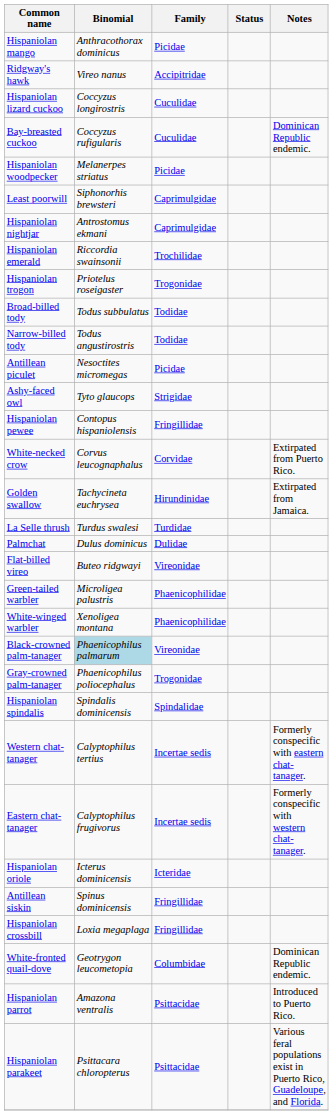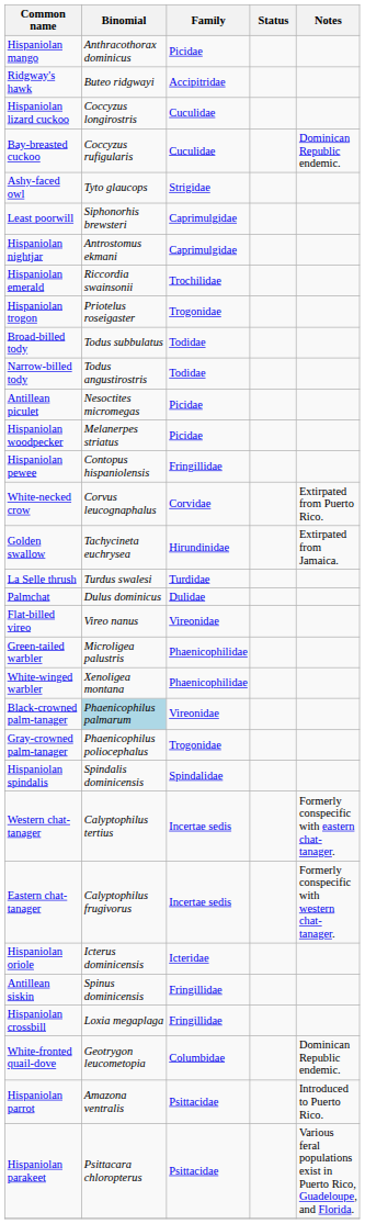 <table width=80% class="wikitable">
 <tr>
 <th width=26%>Common name</th>
 <th width=26%>Binomial</th>
 <th width=16%>Family</th>
 <th width=16%>Status</th>
 <th width=16%>Notes</th>
 </tr>
 <tr>
 <td><a href='#'>Hispaniolan mango</a></td>
 <td><em>Anthracothorax dominicus</em></td>
 <td><a href='#'>Picidae</a></td>
 <td></td>
 <td></td>
 </tr>
 <tr>
 <td><a href='#'>Ridgway's hawk</a></td>
-<td><em>Vireo nanus</em></td>
+<td><em>Buteo ridgwayi</em></td>
 <td><a href='#'>Accipitridae</a></td>
 <td></td>
 <td></td>
 </tr>
 <tr>
 <td><a href='#'>Hispaniolan lizard cuckoo</a></td>
 <td><em>Coccyzus longirostris</em></td>
 <td><a href='#'>Cuculidae</a></td>
 <td></td>
 <td></td>
 </tr>
 <tr>
 <td><a href='#'>Bay-breasted cuckoo</a></td>
 <td><em>Coccyzus rufigularis</em></td>
 <td><a href='#'>Cuculidae</a></td>
 <td></td>
 <td><a href='#'>Dominican Republic</a> endemic.</td>
 </tr>
 <tr>
-<td><a href='#'>Hispaniolan woodpecker</a></td>
-<td><em>Melanerpes striatus</em></td>
-<td><a href='#'>Picidae</a></td>
+<td><a href='#'>Ashy-faced owl</a></td>
+<td><em>Tyto glaucops</em></td>
+<td><a href='#'>Strigidae</a></td>
 <td></td>
 <td></td>
 </tr>
 <tr>
 <td><a href='#'>Least poorwill</a></td>
 <td><em>Siphonorhis brewsteri</em></td>
 <td><a href='#'>Caprimulgidae</a></td>
 <td></td>
 <td></td>
 </tr>
 <tr>
 <td><a href='#'>Hispaniolan nightjar</a></td>
 <td><em>Antrostomus ekmani</em></td>
 <td><a href='#'>Caprimulgidae</a></td>
 <td></td>
 <td></td>
 </tr>
 <tr>
 <td><a href='#'>Hispaniolan emerald</a></td>
 <td><em>Riccordia swainsonii</em></td>
 <td><a href='#'>Trochilidae</a></td>
 <td></td>
 <td></td>
 </tr>
 <tr>
 <td><a href='#'>Hispaniolan trogon</a></td>
 <td><em>Priotelus roseigaster</em></td>
 <td><a href='#'>Trogonidae</a></td>
 <td></td>
 <td></td>
 </tr>
 <tr>
 <td><a href='#'>Broad-billed tody</a></td>
 <td><em>Todus subbulatus</em></td>
 <td><a href='#'>Todidae</a></td>
 <td></td>
 <td></td>
 </tr>
 <tr>
 <td><a href='#'>Narrow-billed tody</a></td>
 <td><em>Todus angustirostris</em></td>
 <td><a href='#'>Todidae</a></td>
 <td></td>
 <td></td>
 </tr>
 <tr>
 <td><a href='#'>Antillean piculet</a></td>
 <td><em>Nesoctites micromegas</em></td>
 <td><a href='#'>Picidae</a></td>
 <td></td>
 <td></td>
 </tr>
 <tr>
-<td><a href='#'>Ashy-faced owl</a></td>
-<td><em>Tyto glaucops</em></td>
-<td><a href='#'>Strigidae</a></td>
+<td><a href='#'>Hispaniolan woodpecker</a></td>
+<td><em>Melanerpes striatus</em></td>
+<td><a href='#'>Picidae</a></td>
 <td></td>
 <td></td>
 </tr>
 <tr>
 <td><a href='#'>Hispaniolan pewee</a></td>
 <td><em>Contopus hispaniolensis</em></td>
 <td><a href='#'>Fringillidae</a></td>
 <td></td>
 <td></td>
 </tr>
 <tr>
 <td><a href='#'>White-necked crow</a></td>
 <td><em>Corvus leucognaphalus</em></td>
 <td><a href='#'>Corvidae</a></td>
 <td></td>
 <td>Extirpated from Puerto Rico.</td>
 </tr>
 <tr>
 <td><a href='#'>Golden swallow</a></td>
 <td><em>Tachycineta euchrysea</em></td>
 <td><a href='#'>Hirundinidae</a></td>
 <td></td>
 <td>Extirpated from Jamaica.</td>
 </tr>
 <tr>
 <td><a href='#'>La Selle thrush</a></td>
 <td><em>Turdus swalesi</em></td>
 <td><a href='#'>Turdidae</a></td>
 <td></td>
 <td></td>
 </tr>
 <tr>
 <td><a href='#'>Palmchat</a></td>
 <td><em>Dulus dominicus</em></td>
 <td><a href='#'>Dulidae</a></td>
 <td></td>
 <td></td>
 </tr>
 <tr>
 <td><a href='#'>Flat-billed vireo</a></td>
-<td><em>Buteo ridgwayi</em></td>
+<td><em>Vireo nanus</em></td>
 <td><a href='#'>Vireonidae</a></td>
 <td></td>
 <td></td>
 </tr>
 <tr>
 <td><a href='#'>Green-tailed warbler</a></td>
 <td><em>Microligea palustris</em></td>
 <td><a href='#'>Phaenicophilidae</a></td>
 <td></td>
 <td></td>
 </tr>
 <tr>
 <td><a href='#'>White-winged warbler</a></td>
 <td><em>Xenoligea montana</em></td>
 <td><a href='#'>Phaenicophilidae</a></td>
 <td></td>
 <td></td>
 </tr>
 <tr>
 <td><a href='#'>Black-crowned palm-tanager</a></td>
 <td style="background: lightblue;"><em>Phaenicophilus palmarum</em></td>
 <td><a href='#'>Vireonidae</a></td>
 <td></td>
 <td></td>
 </tr>
 <tr>
 <td><a href='#'>Gray-crowned palm-tanager</a></td>
 <td><em>Phaenicophilus  poliocephalus</em></td>
 <td><a href='#'>Trogonidae</a></td>
 <td></td>
 <td></td>
 </tr>
 <tr>
 <td><a href='#'>Hispaniolan spindalis</a></td>
 <td><em>Spindalis dominicensis</em></td>
 <td><a href='#'>Spindalidae</a></td>
 <td></td>
 <td></td>
 </tr>
 <tr>
 <td><a href='#'>Western chat-tanager</a></td>
 <td><em>Calyptophilus tertius</em></td>
 <td><a href='#'>Incertae sedis</a></td>
 <td></td>
 <td>Formerly conspecific with <a href='#'>eastern chat-tanager</a>.</td>
 </tr>
 <tr>
 <td><a href='#'>Eastern chat-tanager</a></td>
 <td><em>Calyptophilus frugivorus</em></td>
 <td><a href='#'>Incertae sedis</a></td>
 <td></td>
 <td>Formerly conspecific with <a href='#'>western chat-tanager</a>.</td>
 </tr>
 <tr>
 <td><a href='#'>Hispaniolan oriole</a></td>
 <td><em>Icterus dominicensis</em></td>
 <td><a href='#'>Icteridae</a></td>
 <td></td>
 <td></td>
 </tr>
 <tr>
 <td><a href='#'>Antillean siskin</a></td>
 <td><em>Spinus dominicensis</em></td>
 <td><a href='#'>Fringillidae</a></td>
 <td></td>
 <td></td>
 </tr>
 <tr>
 <td><a href='#'>Hispaniolan crossbill</a></td>
 <td><em>Loxia megaplaga</em></td>
 <td><a href='#'>Fringillidae</a></td>
 <td></td>
 <td></td>
 </tr>
 <tr>
 <td><a href='#'>White-fronted quail-dove</a></td>
 <td><em>Geotrygon leucometopia</em></td>
 <td><a href='#'>Columbidae</a></td>
 <td></td>
 <td>Dominican Republic endemic.</td>
 </tr>
 <tr>
 <td><a href='#'>Hispaniolan parrot</a></td>
 <td><em>Amazona ventralis</em></td>
 <td><a href='#'>Psittacidae</a></td>
 <td></td>
 <td>Introduced to Puerto Rico.</td>
 </tr>
 <tr>
 <td><a href='#'>Hispaniolan parakeet</a></td>
 <td><em>Psittacara chloropterus</em></td>
 <td><a href='#'>Psittacidae</a></td>
 <td></td>
 <td>Various feral populations exist in Puerto Rico, <a href='#'>Guadeloupe</a>, and <a href='#'>Florida</a>.</td>
 </tr>
 <tr>
 </tr>
 </table>
